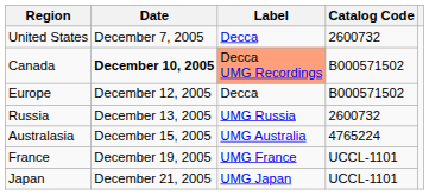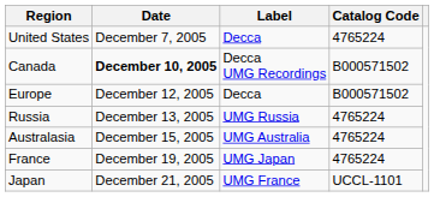 <table class="wikitable plainrowheaders">
 <tr>
 <th>Region</th>
 <th scope="col">Date</th>
 <th scope="col">Label</th>
 <th>Catalog Code</th>
 <th scope="col"></th>
 </tr>
 <tr>
 <td>United States</td>
 <td>December 7, 2005</td>
 <td><a href='#'>Decca</a></td>
-<td>2600732</td>
+<td>4765224</td>
 <td rowspan="7"><br></td>
 </tr>
 <tr>
 <td>Canada</td>
 <td><strong>December 10, 2005</strong></td>
-<td style="background: lightsalmon;">Decca<br><a href='#'>UMG Recordings</a></td>
+<td>Decca<br><a href='#'>UMG Recordings</a></td>
 <td>B000571502</td>
 </tr>
 <tr>
 <td>Europe</td>
 <td>December 12, 2005</td>
 <td>Decca</td>
 <td>B000571502</td>
 </tr>
 <tr>
 <td>Russia</td>
 <td>December 13, 2005</td>
 <td><a href='#'>UMG Russia</a></td>
-<td>2600732</td>
+<td>4765224</td>
 </tr>
 <tr>
 <td>Australasia</td>
 <td>December 15, 2005</td>
 <td><a href='#'>UMG Australia</a></td>
 <td>4765224</td>
 </tr>
 <tr>
 <td>France</td>
 <td>December 19, 2005</td>
-<td><a href='#'>UMG France</a></td>
-<td>UCCL-1101</td>
+<td><a href='#'>UMG Japan</a></td>
+<td>4765224</td>
 </tr>
 <tr>
 <td>Japan</td>
 <td>December 21, 2005</td>
-<td><a href='#'>UMG Japan</a></td>
+<td><a href='#'>UMG France</a></td>
 <td>UCCL-1101</td>
 </tr>
 </table>
